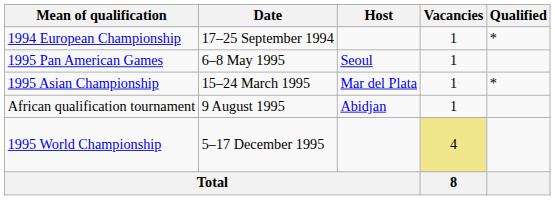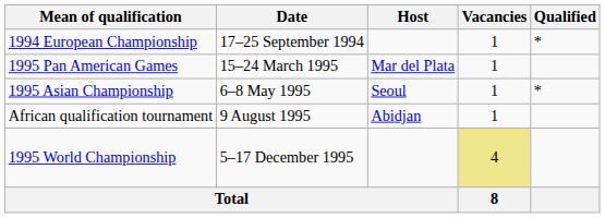 <table class="wikitable">
 <tr>
 <th>Mean of qualification</th>
 <th>Date</th>
 <th>Host</th>
 <th>Vacancies</th>
 <th>Qualified</th>
 </tr>
 <tr>
 <td><a href='#'>1994 European Championship</a></td>
 <td>17–25 September 1994</td>
 <td></td>
 <td align=center>1</td>
 <td>*</td>
 </tr>
 <tr>
 <td><a href='#'>1995 Pan American Games</a></td>
-<td>6–8 May 1995</td>
-<td> <a href='#'>Seoul</a></td>
+<td>15–24 March 1995</td>
+<td> <a href='#'>Mar del Plata</a></td>
 <td align=center>1</td>
 <td></td>
 </tr>
 <tr>
 <td><a href='#'>1995 Asian Championship</a></td>
-<td>15–24 March 1995</td>
-<td> <a href='#'>Mar del Plata</a></td>
+<td>6–8 May 1995</td>
+<td> <a href='#'>Seoul</a></td>
 <td align="center">1</td>
 <td>*</td>
 </tr>
 <tr>
 <td>African qualification tournament</td>
 <td>9 August 1995</td>
 <td> <a href='#'>Abidjan</a></td>
 <td align=center>1</td>
 <td></td>
 </tr>
 <tr>
 <td><a href='#'>1995 World Championship</a></td>
 <td>5–17 December 1995</td>
 <td><br></td>
 <td align=center style="background: khaki;">4</td>
 <td><br><br><br></td>
 </tr>
 <tr>
 <th colspan=3>Total</th>
 <th>8</th>
 <th></th>
 </tr>
 </table>
